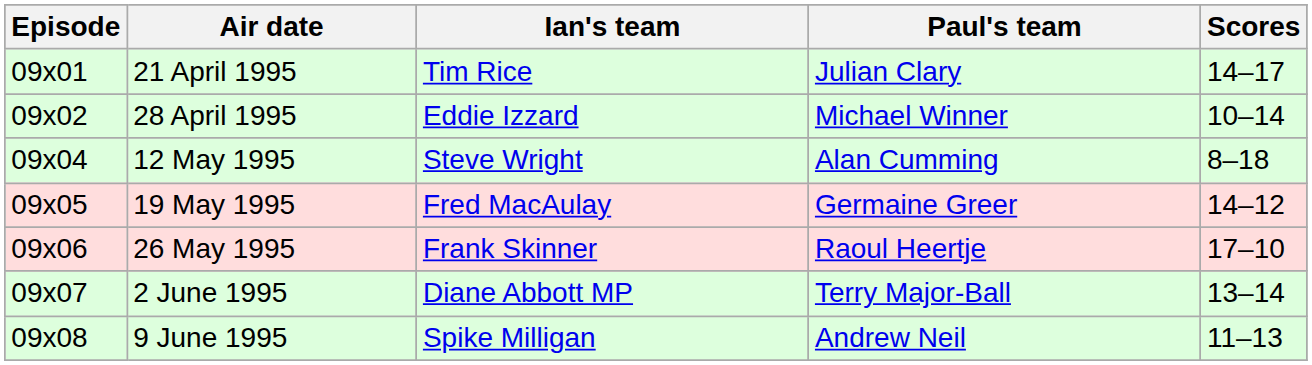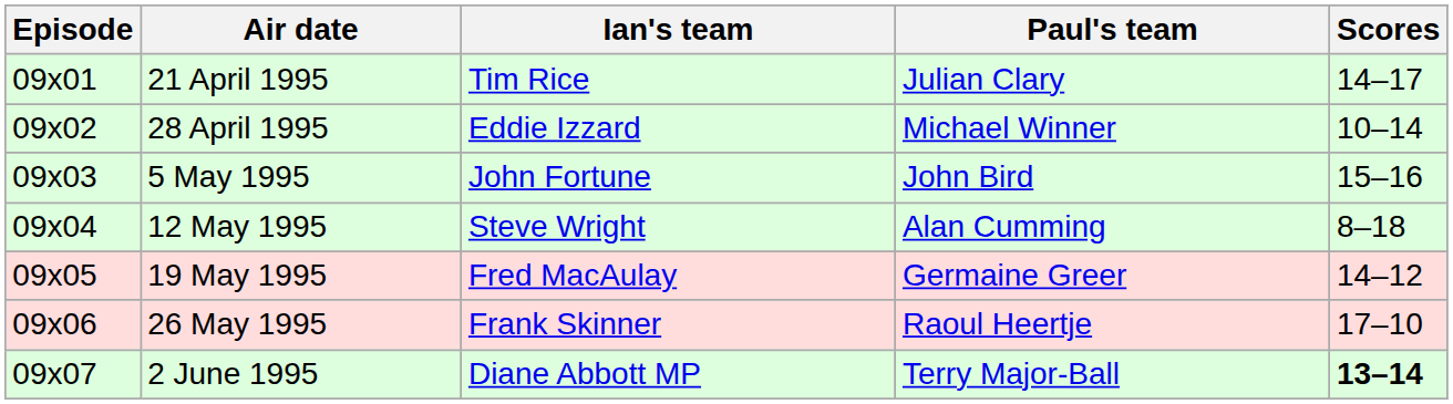 <table class="wikitable" style="width:745px;">
 <tr>
 <th style="width:5%;">Episode</th>
 <th style="width:23%;">Air date</th>
 <th style="width:31%;">Ian's team</th>
 <th style="width:31%;">Paul's team</th>
 <th style="width:6%;">Scores</th>
 </tr>
 <tr style="background:#dfd;">
 <td>09x01</td>
 <td>21 April 1995</td>
 <td><a href='#'>Tim Rice</a></td>
 <td><a href='#'>Julian Clary</a></td>
 <td>14–17</td>
 </tr>
 <tr style="background:#dfd;">
 <td>09x02</td>
 <td>28 April 1995</td>
 <td><a href='#'>Eddie Izzard</a></td>
 <td><a href='#'>Michael Winner</a></td>
 <td>10–14</td>
+</tr>
+<tr style="background:#dfd;">
+<td>09x03</td>
+<td>5 May 1995</td>
+<td><a href='#'>John Fortune</a></td>
+<td><a href='#'>John Bird</a></td>
+<td>15–16</td>
 </tr>
 <tr style="background:#dfd;">
 <td>09x04</td>
 <td>12 May 1995</td>
 <td><a href='#'>Steve Wright</a></td>
 <td><a href='#'>Alan Cumming</a></td>
 <td>8–18</td>
 </tr>
 <tr style="background:#fdd;">
 <td>09x05</td>
 <td>19 May 1995</td>
 <td><a href='#'>Fred MacAulay</a></td>
 <td><a href='#'>Germaine Greer</a></td>
 <td>14–12</td>
 </tr>
 <tr style="background:#fdd;">
 <td>09x06</td>
 <td>26 May 1995</td>
 <td><a href='#'>Frank Skinner</a></td>
 <td><a href='#'>Raoul Heertje</a></td>
 <td>17–10</td>
 </tr>
 <tr style="background:#dfd;">
 <td>09x07</td>
 <td>2 June 1995</td>
 <td><a href='#'>Diane Abbott MP</a></td>
 <td><a href='#'>Terry Major-Ball</a></td>
-<td>13–14</td>
-</tr>
-<tr style="background:#dfd;">
-<td>09x08</td>
-<td>9 June 1995</td>
-<td><a href='#'>Spike Milligan</a></td>
-<td><a href='#'>Andrew Neil</a></td>
-<td>11–13</td>
+<td><strong>13–14</strong></td>
 </tr>
 </table>
